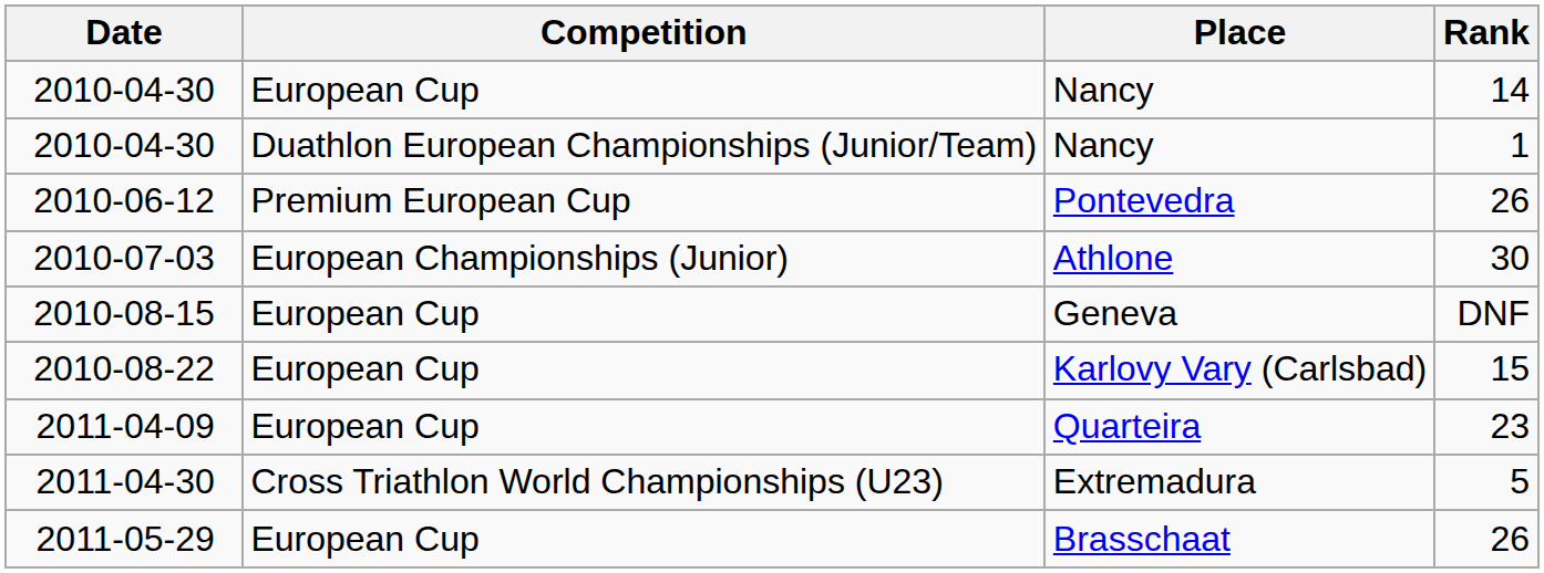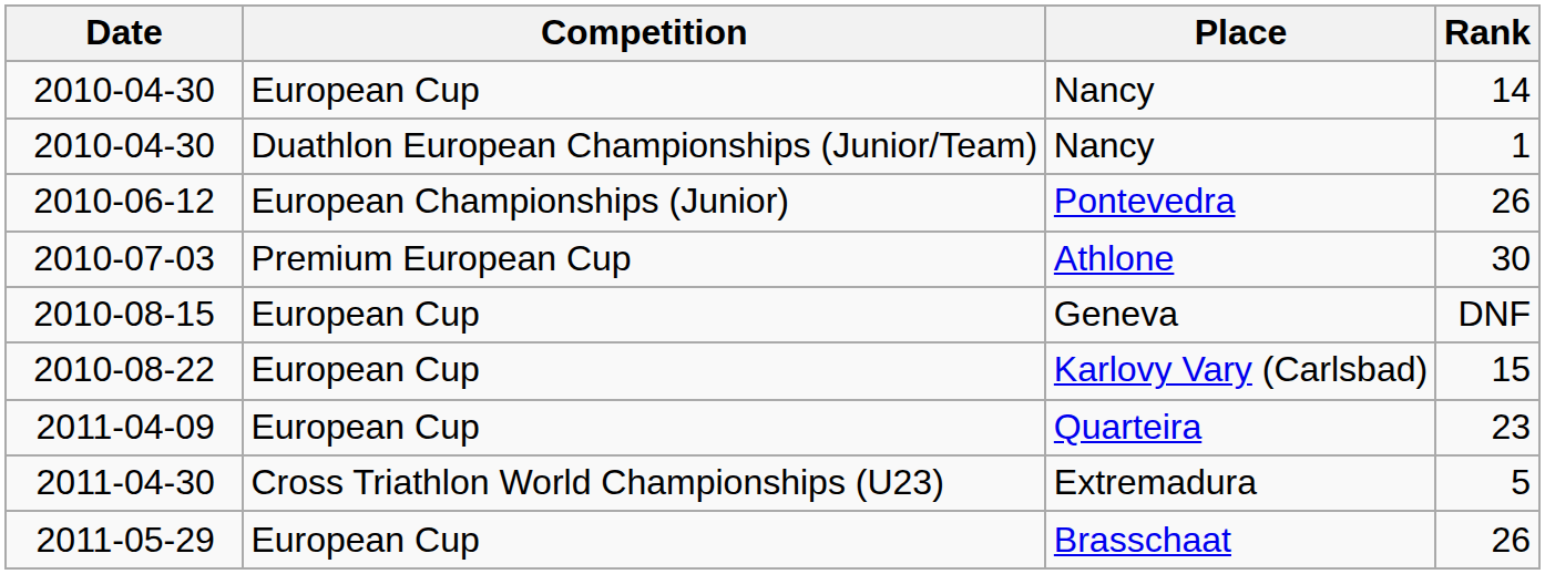 <table class="wikitable sortable">
 <tr>
 <th>Date</th>
 <th>Competition</th>
 <th>Place</th>
 <th>Rank</th>
 </tr>
 <tr>
 <td style="text-align:right">  2010-04-30  </td>
 <td>European Cup</td>
 <td>Nancy</td>
 <td style="text-align:right">14</td>
 </tr>
 <tr>
 <td style="text-align:right">  2010-04-30  </td>
 <td>Duathlon European Championships (Junior/Team)</td>
 <td>Nancy</td>
 <td style="text-align:right">1</td>
 </tr>
 <tr>
 <td style="text-align:right">  2010-06-12  </td>
-<td>Premium European Cup</td>
+<td>European Championships (Junior)</td>
 <td><a href='#'>Pontevedra</a></td>
 <td style="text-align:right">26</td>
 </tr>
 <tr>
 <td style="text-align:right">  2010-07-03  </td>
-<td>European Championships (Junior)</td>
+<td>Premium European Cup</td>
 <td><a href='#'>Athlone</a></td>
 <td style="text-align:right">30</td>
 </tr>
 <tr>
 <td style="text-align:right">  2010-08-15  </td>
 <td>European Cup</td>
 <td>Geneva</td>
 <td style="text-align:right">DNF</td>
 </tr>
 <tr>
 <td style="text-align:right">  2010-08-22  </td>
 <td>European Cup</td>
 <td><a href='#'>Karlovy Vary</a> (Carlsbad)</td>
 <td style="text-align:right">15</td>
 </tr>
 <tr>
 <td style="text-align:right">  2011-04-09  </td>
 <td>European Cup</td>
 <td><a href='#'>Quarteira</a></td>
 <td style="text-align:right">23</td>
 </tr>
 <tr>
 <td style="text-align:right">  2011-04-30  </td>
 <td>Cross Triathlon World Championships (U23)</td>
 <td>Extremadura</td>
 <td style="text-align:right">5</td>
 </tr>
 <tr>
 <td style="text-align:right">  2011-05-29  </td>
 <td>European Cup</td>
 <td><a href='#'>Brasschaat</a></td>
 <td style="text-align:right">26</td>
 </tr>
 </table>
